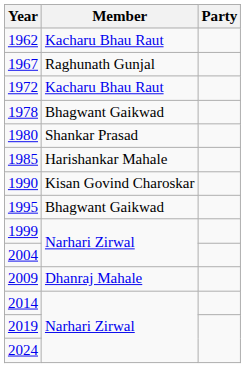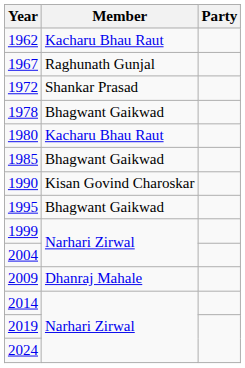 <table class="wikitable">
 <tr>
 <th>Year</th>
 <th>Member</th>
 <th colspan=2>Party</th>
 </tr>
 <tr>
 <td><a href='#'>1962</a></td>
 <td><a href='#'>Kacharu Bhau Raut</a></td>
 <td></td>
 </tr>
 <tr>
 <td><a href='#'>1967</a></td>
 <td>Raghunath Gunjal</td>
 <td></td>
 </tr>
 <tr>
 <td><a href='#'>1972</a></td>
-<td><a href='#'>Kacharu Bhau Raut</a></td>
+<td>Shankar Prasad</td>
 <td></td>
 </tr>
 <tr>
 <td><a href='#'>1978</a></td>
 <td>Bhagwant Gaikwad</td>
 <td></td>
 </tr>
 <tr>
 <td><a href='#'>1980</a></td>
-<td>Shankar Prasad</td>
+<td><a href='#'>Kacharu Bhau Raut</a></td>
 <td></td>
 </tr>
 <tr>
 <td><a href='#'>1985</a></td>
-<td>Harishankar Mahale</td>
+<td>Bhagwant Gaikwad</td>
 </tr>
 <tr>
 <td><a href='#'>1990</a></td>
 <td>Kisan Govind Charoskar</td>
 <td></td>
 </tr>
 <tr>
 <td><a href='#'>1995</a></td>
 <td>Bhagwant Gaikwad</td>
 </tr>
 <tr>
 <td><a href='#'>1999</a></td>
 <td rowspan="2"><a href='#'>Narhari Zirwal</a></td>
 <td></td>
 </tr>
 <tr>
 <td><a href='#'>2004</a></td>
 </tr>
 <tr>
 <td><a href='#'>2009</a></td>
 <td><a href='#'>Dhanraj Mahale</a></td>
 <td></td>
 </tr>
 <tr>
 <td><a href='#'>2014</a></td>
 <td rowspan=3><a href='#'>Narhari Zirwal</a></td>
 <td></td>
 </tr>
 <tr>
 <td><a href='#'>2019</a></td>
 </tr>
 <tr>
 <td><a href='#'>2024</a></td>
 </tr>
 </table>
